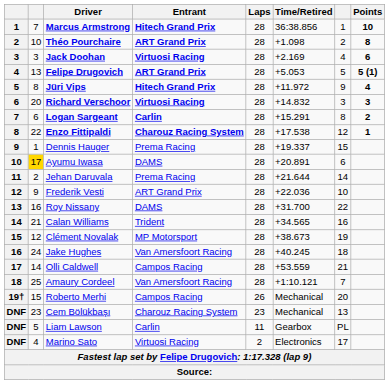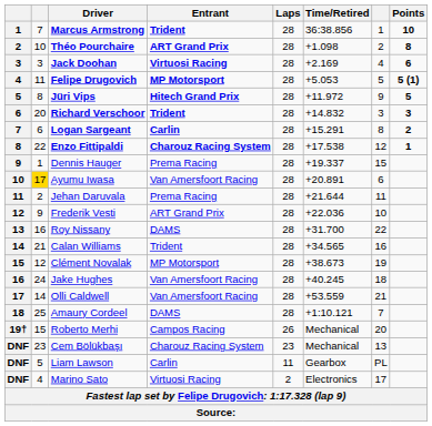 <table class="wikitable" style="font-size:85%">
 <tr>
 <th scope="col"></th>
 <th scope="col"></th>
 <th scope="col">Driver</th>
 <th scope="col">Entrant</th>
 <th scope="col">Laps</th>
 <th scope="col">Time/Retired</th>
 <th scope="col"></th>
 <th scope="col">Points</th>
 </tr>
 <tr>
 <th>1</th>
 <td align="center">7</td>
 <td> <strong><a href='#'>Marcus Armstrong</a></strong></td>
-<td><strong><a href='#'>Hitech Grand Prix</a></strong></td>
+<td><strong><a href='#'>Trident</a></strong></td>
 <td align="center">28</td>
 <td>36:38.856</td>
 <td align="center">1</td>
 <td align="center"><strong>10</strong></td>
 </tr>
 <tr>
 <th>2</th>
 <td align="center">10</td>
 <td> <strong><a href='#'>Théo Pourchaire</a></strong></td>
 <td><strong><a href='#'>ART Grand Prix</a></strong></td>
 <td align="center">28</td>
 <td>+1.098</td>
 <td align="center">2</td>
 <td align="center"><strong>8</strong></td>
 </tr>
 <tr>
 <th>3</th>
 <td align="center">3</td>
 <td> <strong><a href='#'>Jack Doohan</a></strong></td>
 <td><strong><a href='#'>Virtuosi Racing</a></strong></td>
 <td align="center">28</td>
 <td>+2.169</td>
 <td align="center">4</td>
 <td align="center"><strong>6</strong></td>
 </tr>
 <tr>
 <th>4</th>
-<td align="center">13</td>
+<td align="center">11</td>
 <td> <strong><a href='#'>Felipe Drugovich</a></strong></td>
-<td><strong><a href='#'>ART Grand Prix</a></strong></td>
+<td><strong><a href='#'>MP Motorsport</a></strong></td>
 <td align="center">28</td>
 <td>+5.053</td>
 <td align="center">5</td>
 <td align="center"><strong>5 (1)</strong></td>
 </tr>
 <tr>
 <th>5</th>
 <td align="center">8</td>
 <td> <strong><a href='#'>Jüri Vips</a></strong></td>
 <td><strong><a href='#'>Hitech Grand Prix</a></strong></td>
 <td align="center">28</td>
 <td>+11.972</td>
 <td align="center">9</td>
-<td align="center"><strong>4</strong></td>
+<td align="center"><strong>5</strong></td>
 </tr>
 <tr>
 <th>6</th>
 <td align="center">20</td>
 <td> <strong><a href='#'>Richard Verschoor</a></strong></td>
-<td><strong><a href='#'>Virtuosi Racing</a></strong></td>
+<td><strong><a href='#'>Trident</a></strong></td>
 <td align="center">28</td>
 <td>+14.832</td>
 <td align="center">3</td>
 <td align="center"><strong>3</strong></td>
 </tr>
 <tr>
 <th>7</th>
 <td align="center">6</td>
 <td> <strong><a href='#'>Logan Sargeant</a></strong></td>
 <td><strong><a href='#'>Carlin</a></strong></td>
 <td align="center">28</td>
 <td>+15.291</td>
 <td align="center">8</td>
 <td align="center"><strong>2</strong></td>
 </tr>
 <tr>
 <th>8</th>
 <td align="center">22</td>
 <td> <strong><a href='#'>Enzo Fittipaldi</a></strong></td>
 <td><strong><a href='#'>Charouz Racing System</a></strong></td>
 <td align="center">28</td>
 <td>+17.538</td>
 <td align="center">12</td>
 <td align="center"><strong>1</strong></td>
 </tr>
 <tr>
 <th>9</th>
 <td align="center">1</td>
 <td> <a href='#'>Dennis Hauger</a></td>
 <td><a href='#'>Prema Racing</a></td>
 <td align="center">28</td>
 <td>+19.337</td>
 <td align="center">15</td>
 <td></td>
 </tr>
 <tr>
 <th>10</th>
 <td align="center" style="background: gold;">17</td>
 <td> <a href='#'>Ayumu Iwasa</a></td>
-<td><a href='#'>DAMS</a></td>
+<td><a href='#'>Van Amersfoort Racing</a></td>
 <td align="center">28</td>
 <td>+20.891</td>
 <td align="center">6</td>
 <td></td>
 </tr>
 <tr>
 <th>11</th>
 <td align="center">2</td>
 <td> <a href='#'>Jehan Daruvala</a></td>
 <td><a href='#'>Prema Racing</a></td>
 <td align="center">28</td>
 <td>+21.644</td>
-<td align="center">14</td>
+<td align="center">11</td>
 <td></td>
 </tr>
 <tr>
 <th>12</th>
 <td align="center">9</td>
 <td> <a href='#'>Frederik Vesti</a></td>
 <td><a href='#'>ART Grand Prix</a></td>
 <td align="center">28</td>
 <td>+22.036</td>
 <td align="center">10</td>
 <td></td>
 </tr>
 <tr>
 <th>13</th>
 <td align="center">16</td>
 <td> <a href='#'>Roy Nissany</a></td>
 <td><a href='#'>DAMS</a></td>
 <td align="center">28</td>
 <td>+31.700</td>
 <td align="center">22</td>
 <td></td>
 </tr>
 <tr>
 <th>14</th>
 <td align="center">21</td>
 <td> <a href='#'>Calan Williams</a></td>
 <td><a href='#'>Trident</a></td>
 <td align="center">28</td>
 <td>+34.565</td>
 <td align="center">16</td>
 <td></td>
 </tr>
 <tr>
 <th>15</th>
 <td align="center">12</td>
 <td> <a href='#'>Clément Novalak</a></td>
 <td><a href='#'>MP Motorsport</a></td>
 <td align="center">28</td>
 <td>+38.673</td>
 <td align="center">19</td>
 <td></td>
 </tr>
 <tr>
 <th>16</th>
 <td align="center">24</td>
 <td> <a href='#'>Jake Hughes</a></td>
 <td><a href='#'>Van Amersfoort Racing</a></td>
 <td align="center">28</td>
 <td>+40.245</td>
 <td align="center">18</td>
 <td></td>
 </tr>
 <tr>
 <th>17</th>
 <td align="center">14</td>
 <td> <a href='#'>Olli Caldwell</a></td>
-<td><a href='#'>Campos Racing</a></td>
+<td><a href='#'>Van Amersfoort Racing</a></td>
 <td align="center">28</td>
 <td>+53.559</td>
 <td align="center">21</td>
 <td></td>
 </tr>
 <tr>
 <th>18</th>
 <td align="center">25</td>
 <td> <a href='#'>Amaury Cordeel</a></td>
-<td><a href='#'>Van Amersfoort Racing</a></td>
+<td><a href='#'>DAMS</a></td>
 <td align="center">28</td>
 <td>+1:10.121 </td>
 <td align="center">7</td>
 <td></td>
 </tr>
 <tr>
 <th>19†</th>
 <td align="center">15</td>
 <td> <a href='#'>Roberto Merhi</a></td>
 <td><a href='#'>Campos Racing</a></td>
 <td align="center">26</td>
 <td>Mechanical</td>
 <td align="center">20</td>
 <td></td>
 </tr>
 <tr>
 <th>DNF</th>
 <td align="center">23</td>
 <td> <a href='#'>Cem Bölükbaşı</a></td>
 <td><a href='#'>Charouz Racing System</a></td>
 <td align="center">23</td>
 <td>Mechanical</td>
 <td align="center">13</td>
 <td></td>
 </tr>
 <tr>
 <th>DNF</th>
 <td align="center">5</td>
 <td> <a href='#'>Liam Lawson</a></td>
 <td><a href='#'>Carlin</a></td>
 <td align="center">11</td>
 <td>Gearbox</td>
 <td align="center">PL</td>
 <td></td>
 </tr>
 <tr>
 <th>DNF</th>
 <td align="center">4</td>
 <td> <a href='#'>Marino Sato</a></td>
 <td><a href='#'>Virtuosi Racing</a></td>
 <td align="center">2</td>
 <td>Electronics</td>
 <td align="center">17</td>
 <td></td>
 </tr>
 <tr>
 <th colspan="8"><em>Fastest lap set by</em>  <a href='#'>Felipe Drugovich</a><em>: 1:17.328 (lap 9)</em></th>
 </tr>
 <tr>
 <th colspan="8">Source:</th>
 </tr>
 </table>
